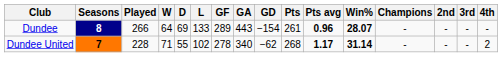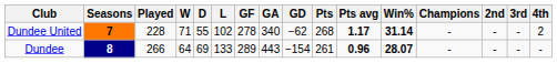 <table class="wikitable sortable" style="text-align:center; font-size:95%">
 <tr>
 <th>Club</th>
 <th>Seasons</th>
 <th>Played</th>
 <th>W</th>
 <th>D</th>
 <th>L</th>
 <th>GF</th>
 <th>GA</th>
 <th>GD</th>
 <th>Pts</th>
 <th>Pts avg</th>
 <th>Win%</th>
 <th>Champions</th>
 <th>2nd</th>
 <th>3rd</th>
 <th>4th</th>
 </tr>
 <tr>
+<td><a href='#'>Dundee United</a></td>
+<td style="background:#FF7700; text-align:center;color:black;"><strong>7</strong></td>
+<td>228</td>
+<td>71</td>
+<td>55</td>
+<td>102</td>
+<td>278</td>
+<td>340</td>
+<td>−62</td>
+<td>268</td>
+<td><strong>1.17</strong></td>
+<td><strong>31.14</strong></td>
+<td>-</td>
+<td>-</td>
+<td>-</td>
+<td>2</td>
+</tr>
+<tr>
 <td><a href='#'>Dundee</a></td>
 <td style="background:#00008B; text-align:center;color:white;"><strong>8</strong></td>
 <td>266</td>
 <td>64</td>
 <td>69</td>
 <td>133</td>
 <td>289</td>
 <td>443</td>
 <td>−154</td>
 <td>261</td>
 <td><strong>0.96</strong></td>
 <td><strong>28.07</strong></td>
 <td>-</td>
 <td>-</td>
 <td>-</td>
 <td>-</td>
 </tr>
-<tr>
-<td><a href='#'>Dundee United</a></td>
-<td style="background:#FF7700; text-align:center;color:black;"><strong>7</strong></td>
-<td>228</td>
-<td>71</td>
-<td>55</td>
-<td>102</td>
-<td>278</td>
-<td>340</td>
-<td>−62</td>
-<td>268</td>
-<td><strong>1.17</strong></td>
-<td><strong>31.14</strong></td>
-<td>-</td>
-<td>-</td>
-<td>-</td>
-<td>2</td>
-</tr>
 </table>
